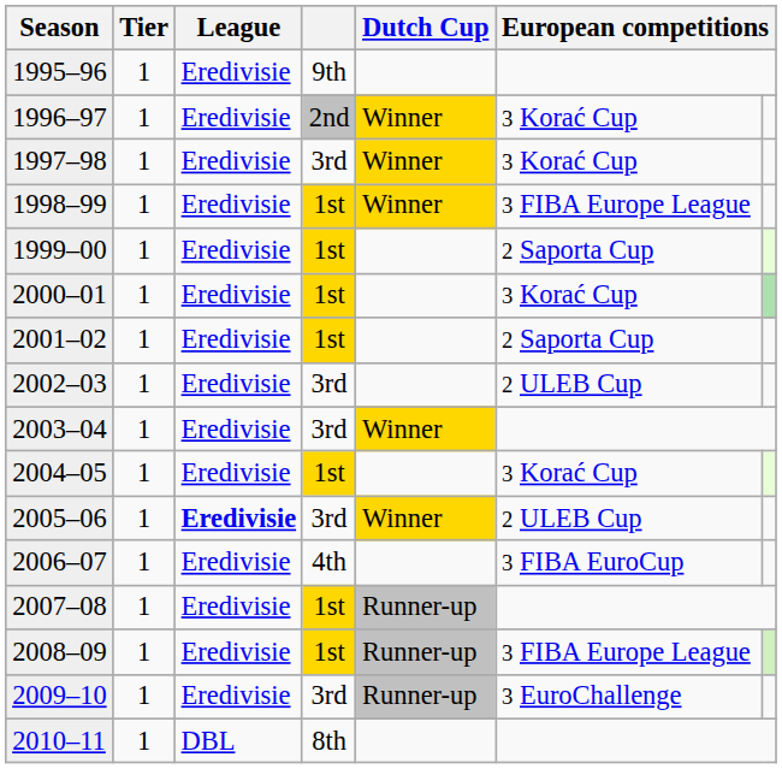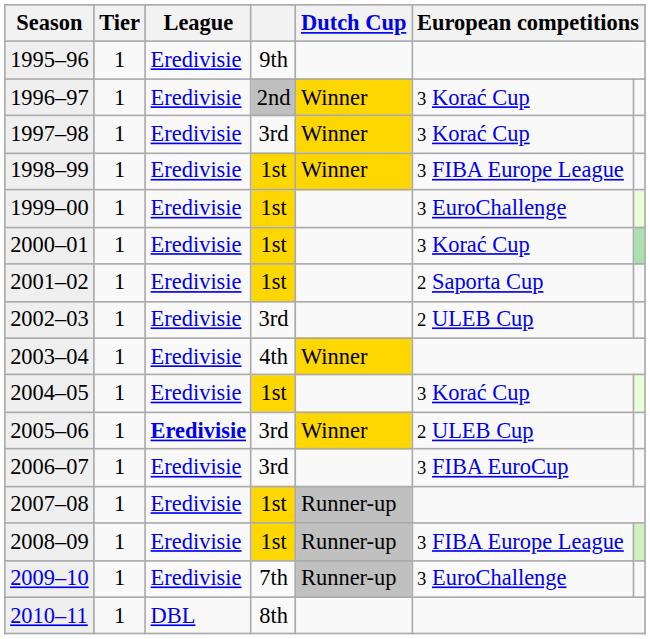 <table class="wikitable" style="font-size:85%">
 <tr bgcolor=>
 <th>Season</th>
 <th>Tier</th>
 <th>League</th>
 <th></th>
 <th><a href='#'>Dutch Cup</a></th>
 <th colspan=2>European competitions</th>
 </tr>
 <tr>
 <td style="background:#efefef;">1995–96</td>
 <td style="text-align:center;">1</td>
 <td><a href='#'>Eredivisie</a></td>
 <td style="text-align:center;">9th</td>
 <td></td>
 <td colspan=2></td>
 </tr>
 <tr>
 <td style="background:#efefef;">1996–97</td>
 <td style="text-align:center;">1</td>
 <td><a href='#'>Eredivisie</a></td>
 <td style="text-align:center;" bgcolor=silver>2nd</td>
 <td bgcolor=gold>Winner</td>
 <td><small>3</small> <a href='#'>Korać Cup</a></td>
 <td></td>
 </tr>
 <tr>
 <td style="background:#efefef;">1997–98</td>
 <td style="text-align:center;">1</td>
 <td><a href='#'>Eredivisie</a></td>
 <td style="text-align:center;">3rd</td>
 <td bgcolor=gold>Winner</td>
 <td><small>3</small> <a href='#'>Korać Cup</a></td>
 <td></td>
 </tr>
 <tr>
 <td style="background:#efefef;">1998–99</td>
 <td style="text-align:center;">1</td>
 <td><a href='#'>Eredivisie</a></td>
 <td style="text-align:center;" bgcolor=gold>1st</td>
 <td bgcolor=gold>Winner</td>
 <td><small>3</small> <a href='#'>FIBA Europe League</a></td>
 <td></td>
 </tr>
 <tr>
 <td style="background:#efefef;">1999–00</td>
 <td style="text-align:center;">1</td>
 <td><a href='#'>Eredivisie</a></td>
 <td style="text-align:center;" bgcolor=gold>1st</td>
 <td></td>
-<td><small>2</small> <a href='#'>Saporta Cup</a></td>
+<td><small>3</small> <a href='#'>EuroChallenge</a></td>
 <td style="background:#E8FFD8"></td>
 </tr>
 <tr>
 <td style="background:#efefef;">2000–01</td>
 <td style="text-align:center;">1</td>
 <td><a href='#'>Eredivisie</a></td>
 <td style="text-align:center;" bgcolor=gold>1st</td>
 <td></td>
 <td><small>3</small> <a href='#'>Korać Cup</a></td>
 <td bgcolor=#ACE1AF></td>
 </tr>
 <tr>
 <td style="background:#efefef;">2001–02</td>
 <td style="text-align:center;">1</td>
 <td><a href='#'>Eredivisie</a></td>
 <td style="text-align:center;" bgcolor=gold>1st</td>
 <td></td>
 <td><small>2</small> <a href='#'>Saporta Cup</a></td>
 <td></td>
 </tr>
 <tr>
 <td style="background:#efefef;">2002–03</td>
 <td style="text-align:center;">1</td>
 <td><a href='#'>Eredivisie</a></td>
 <td style="text-align:center;">3rd</td>
 <td></td>
 <td><small>2</small> <a href='#'>ULEB Cup</a></td>
 <td></td>
 </tr>
 <tr>
 <td style="background:#efefef;">2003–04</td>
 <td style="text-align:center;">1</td>
 <td><a href='#'>Eredivisie</a></td>
-<td style="text-align:center;">3rd</td>
+<td style="text-align:center;">4th</td>
 <td bgcolor=gold>Winner</td>
 <td colspan=2></td>
 </tr>
 <tr>
 <td style="background:#efefef;">2004–05</td>
 <td style="text-align:center;">1</td>
 <td><a href='#'>Eredivisie</a></td>
 <td style="text-align:center;" bgcolor=gold>1st</td>
 <td></td>
 <td><small>3</small> <a href='#'>Korać Cup</a></td>
 <td style="background:#E8FFD8"></td>
 </tr>
 <tr>
 <td style="background:#efefef;">2005–06</td>
 <td style="text-align:center;">1</td>
 <td><strong><a href='#'>Eredivisie</a></strong></td>
 <td style="text-align:center;;">3rd</td>
 <td style="background:gold">Winner</td>
 <td><small>2</small> <a href='#'>ULEB Cup</a></td>
 <td></td>
 </tr>
 <tr>
 <td style="background:#efefef;">2006–07</td>
 <td style="text-align:center;">1</td>
 <td><a href='#'>Eredivisie</a></td>
-<td style="text-align:center;">4th</td>
+<td style="text-align:center;">3rd</td>
 <td></td>
 <td><small>3</small> <a href='#'>FIBA EuroCup</a></td>
 <td></td>
 </tr>
 <tr>
 <td style="background:#efefef;">2007–08</td>
 <td style="text-align:center;">1</td>
 <td><a href='#'>Eredivisie</a></td>
 <td style="text-align:center; background:gold;">1st</td>
 <td style="background:silver">Runner-up</td>
 <td colspan=2></td>
 </tr>
 <tr>
 <td style="background:#efefef;">2008–09</td>
 <td style="text-align:center;">1</td>
 <td><a href='#'>Eredivisie</a></td>
 <td style="text-align:center; background:gold;">1st</td>
 <td style="background:silver">Runner-up</td>
 <td><small>3</small> <a href='#'>FIBA Europe League</a></td>
 <td style="background:#D0F0C0"></td>
 </tr>
 <tr>
 <td style="background:#efefef;"><a href='#'>2009–10</a></td>
 <td style="text-align:center;">1</td>
 <td><a href='#'>Eredivisie</a></td>
-<td style="text-align:center;">3rd</td>
+<td style="text-align:center;">7th</td>
 <td style="background:silver">Runner-up</td>
 <td><small>3</small> <a href='#'>EuroChallenge</a></td>
 <td></td>
 </tr>
 <tr>
 <td style="background:#efefef;"><a href='#'>2010–11</a></td>
 <td style="text-align:center;">1</td>
 <td><a href='#'>DBL</a></td>
 <td style="text-align:center;">8th</td>
 <td></td>
 <td colspan=2></td>
 </tr>
 </table>
